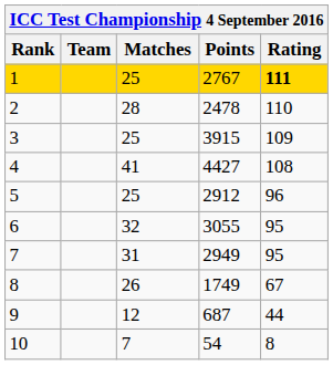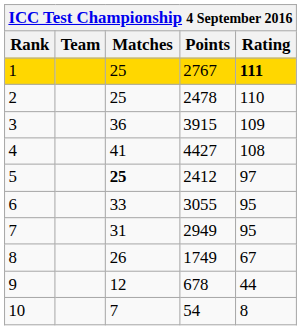 <table class="wikitable" style="white-space: nowrap;">
 <tr>
 <th colspan="5"><a href='#'>ICC Test Championship</a> <small>4 September 2016</small></th>
 </tr>
 <tr>
 <th>Rank</th>
 <th>Team</th>
 <th>Matches</th>
 <th>Points</th>
 <th>Rating</th>
 </tr>
 <tr style="background:gold">
 <td>1</td>
 <td style="text-align:left"></td>
 <td>25</td>
 <td>2767</td>
 <td><strong>111</strong></td>
 </tr>
 <tr>
 <td>2</td>
 <td style="text-align:left"></td>
-<td>28</td>
+<td>25</td>
 <td>2478</td>
 <td>110</td>
 </tr>
 <tr>
 <td>3</td>
 <td style="text-align:left"></td>
-<td>25</td>
+<td>36</td>
 <td>3915</td>
 <td>109</td>
 </tr>
 <tr>
 <td>4</td>
 <td style="text-align:left"></td>
 <td>41</td>
 <td>4427</td>
 <td>108</td>
 </tr>
 <tr>
 <td>5</td>
 <td style="text-align:left"></td>
-<td>25</td>
-<td>2912</td>
-<td>96</td>
+<td><strong>25</strong></td>
+<td>2412</td>
+<td>97</td>
 </tr>
 <tr>
 <td>6</td>
 <td style="text-align:left"></td>
-<td>32</td>
+<td>33</td>
 <td>3055</td>
 <td>95</td>
 </tr>
 <tr>
 <td>7</td>
 <td style="text-align:left"></td>
 <td>31</td>
 <td>2949</td>
 <td>95</td>
 </tr>
 <tr>
 <td>8</td>
 <td style="text-align:left"></td>
 <td>26</td>
 <td>1749</td>
 <td>67</td>
 </tr>
 <tr>
 <td>9</td>
 <td style="text-align:left"></td>
 <td>12</td>
-<td>687</td>
+<td>678</td>
 <td>44</td>
 </tr>
 <tr>
 <td>10</td>
 <td style="text-align:left"></td>
 <td>7</td>
 <td>54</td>
 <td>8</td>
 </tr>
 </table>
